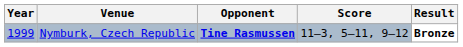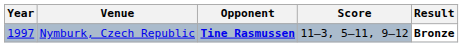 <table class="sortable wikitable" style="font-size: 90%;">
 <tr>
 <th>Year</th>
 <th>Venue</th>
 <th>Opponent</th>
 <th>Score</th>
 <th>Result</th>
 </tr>
 <tr style="background:#AABBCC">
-<td align="center"><a href='#'>1999</a></td>
+<td align="center"><a href='#'>1997</a></td>
 <td align="left"><a href='#'>Nymburk, Czech Republic</a></td>
 <td align="left"><strong> <a href='#'>Tine Rasmussen</a></strong></td>
 <td align="left">11–3, 5–11, 9–12</td>
 <td style="text-align:left; background:white"> <strong>Bronze</strong></td>
 </tr>
 </table>
